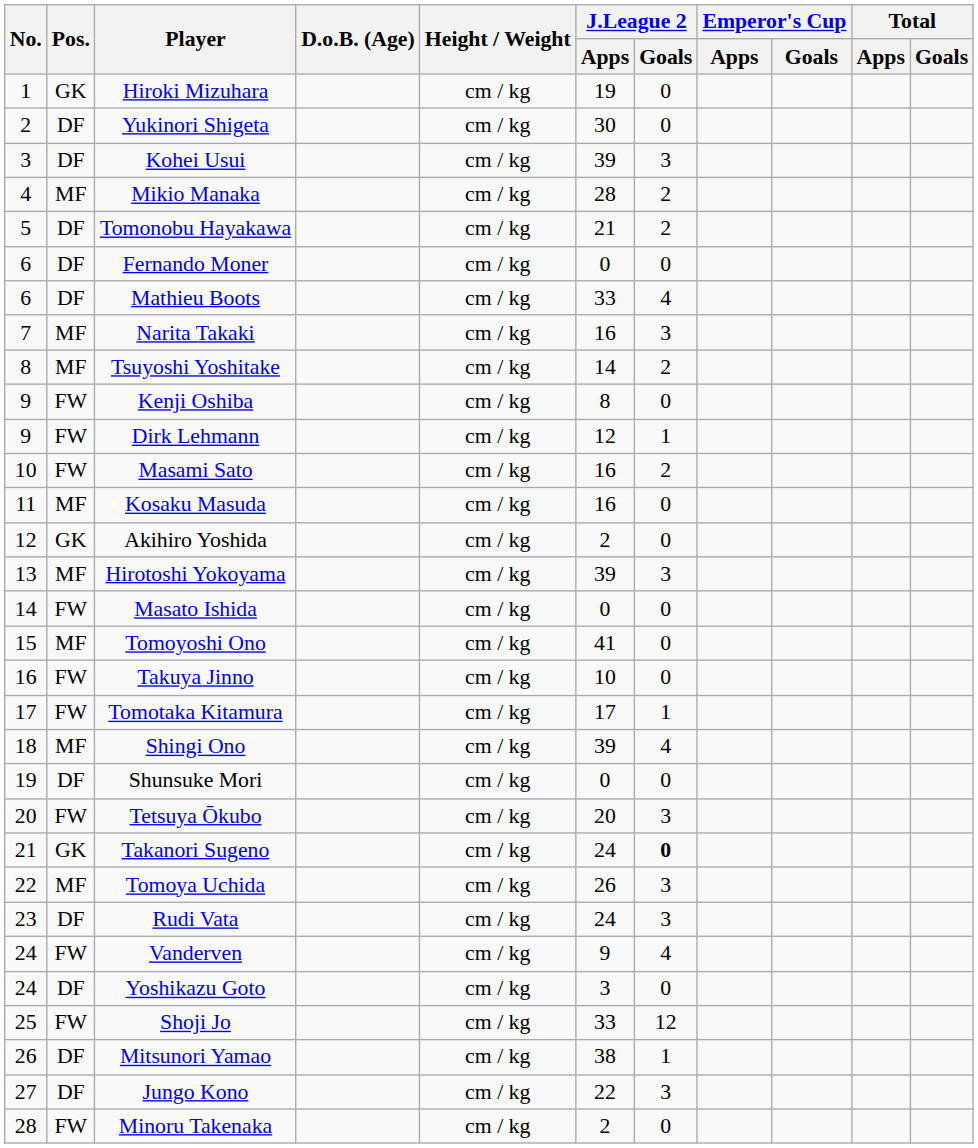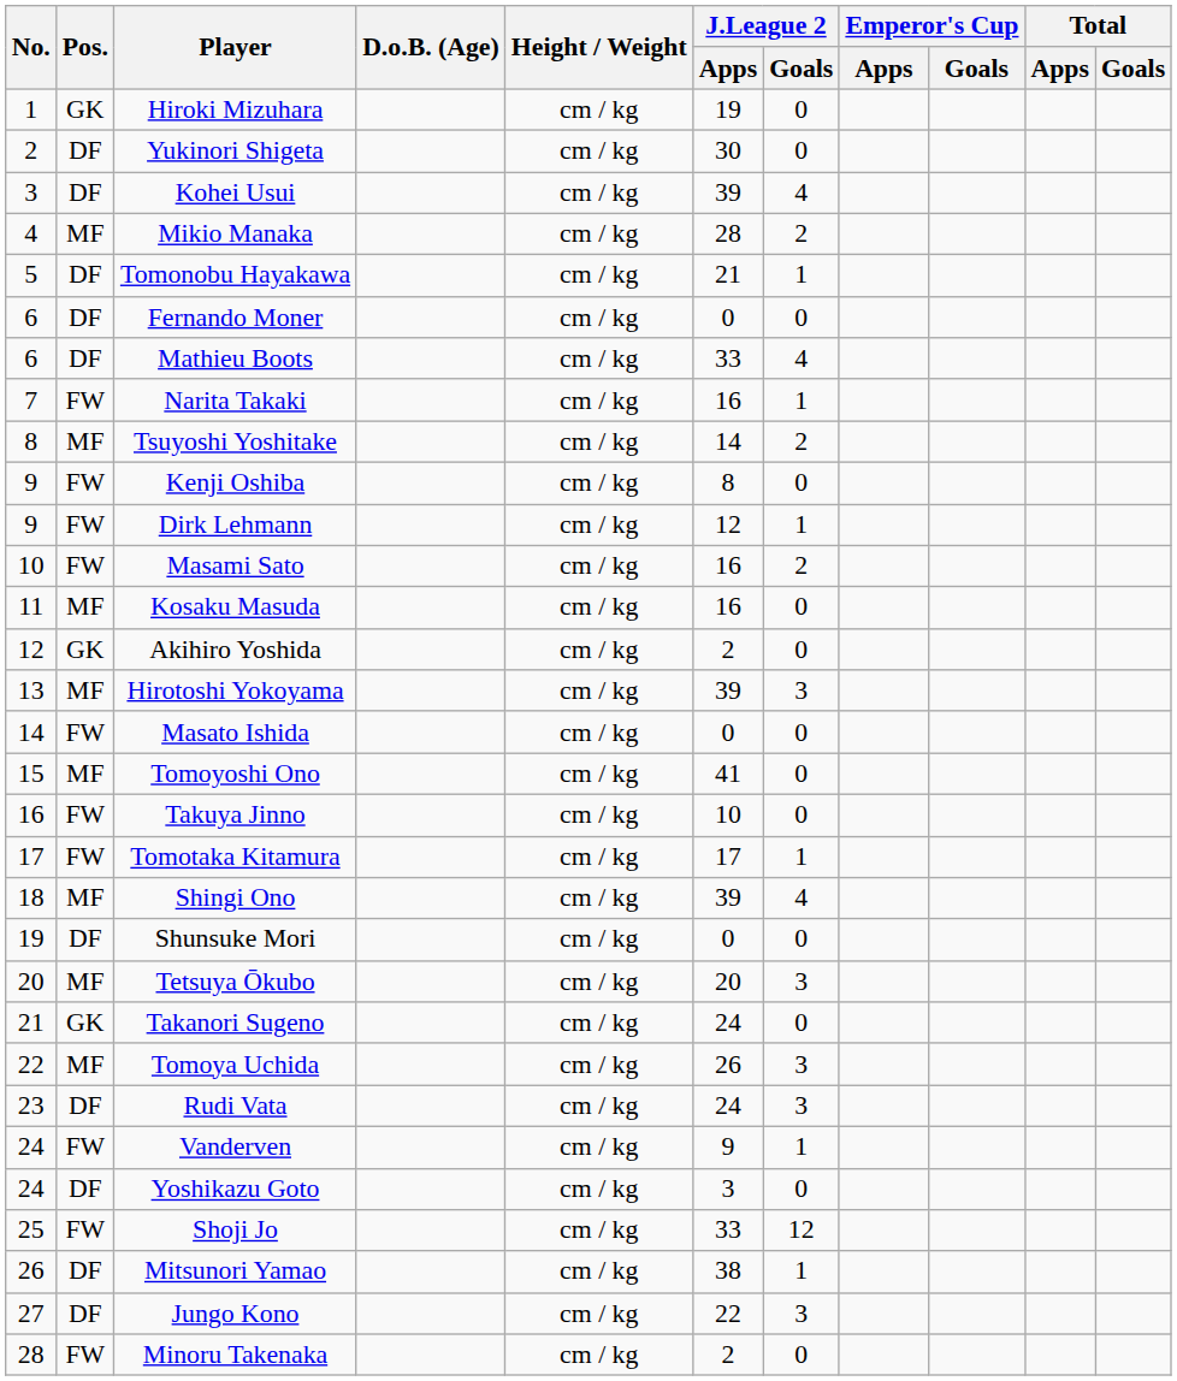 <table class="wikitable" style="text-align:center;">
 <tr>
 <th rowspan="2">No.</th>
 <th rowspan="2">Pos.</th>
 <th rowspan="2">Player</th>
 <th rowspan="2">D.o.B. (Age)</th>
 <th rowspan="2">Height / Weight</th>
 <th colspan="2"><a href='#'>J.League 2</a></th>
 <th colspan="2"><a href='#'>Emperor's Cup</a></th>
 <th colspan="2">Total</th>
 </tr>
 <tr>
 <th>Apps</th>
 <th>Goals</th>
 <th>Apps</th>
 <th>Goals</th>
 <th>Apps</th>
 <th>Goals</th>
 </tr>
 <tr>
 <td>1</td>
 <td>GK</td>
 <td><a href='#'>Hiroki Mizuhara</a></td>
 <td></td>
 <td>cm / kg</td>
 <td>19</td>
 <td>0</td>
 <td></td>
 <td></td>
 <td></td>
 <td></td>
 </tr>
 <tr>
 <td>2</td>
 <td>DF</td>
 <td><a href='#'>Yukinori Shigeta</a></td>
 <td></td>
 <td>cm / kg</td>
 <td>30</td>
 <td>0</td>
 <td></td>
 <td></td>
 <td></td>
 <td></td>
 </tr>
 <tr>
 <td>3</td>
 <td>DF</td>
 <td><a href='#'>Kohei Usui</a></td>
 <td></td>
 <td>cm / kg</td>
 <td>39</td>
-<td>3</td>
+<td>4</td>
 <td></td>
 <td></td>
 <td></td>
 <td></td>
 </tr>
 <tr>
 <td>4</td>
 <td>MF</td>
 <td><a href='#'>Mikio Manaka</a></td>
 <td></td>
 <td>cm / kg</td>
 <td>28</td>
 <td>2</td>
 <td></td>
 <td></td>
 <td></td>
 <td></td>
 </tr>
 <tr>
 <td>5</td>
 <td>DF</td>
 <td><a href='#'>Tomonobu Hayakawa</a></td>
 <td></td>
 <td>cm / kg</td>
 <td>21</td>
-<td>2</td>
+<td>1</td>
 <td></td>
 <td></td>
 <td></td>
 <td></td>
 </tr>
 <tr>
 <td>6</td>
 <td>DF</td>
 <td><a href='#'>Fernando Moner</a></td>
 <td></td>
 <td>cm / kg</td>
 <td>0</td>
 <td>0</td>
 <td></td>
 <td></td>
 <td></td>
 <td></td>
 </tr>
 <tr>
 <td>6</td>
 <td>DF</td>
 <td><a href='#'>Mathieu Boots</a></td>
 <td></td>
 <td>cm / kg</td>
 <td>33</td>
 <td>4</td>
 <td></td>
 <td></td>
 <td></td>
 <td></td>
 </tr>
 <tr>
 <td>7</td>
-<td>MF</td>
+<td>FW</td>
 <td><a href='#'>Narita Takaki</a></td>
 <td></td>
 <td>cm / kg</td>
 <td>16</td>
-<td>3</td>
+<td>1</td>
 <td></td>
 <td></td>
 <td></td>
 <td></td>
 </tr>
 <tr>
 <td>8</td>
 <td>MF</td>
 <td><a href='#'>Tsuyoshi Yoshitake</a></td>
 <td></td>
 <td>cm / kg</td>
 <td>14</td>
 <td>2</td>
 <td></td>
 <td></td>
 <td></td>
 <td></td>
 </tr>
 <tr>
 <td>9</td>
 <td>FW</td>
 <td><a href='#'>Kenji Oshiba</a></td>
 <td></td>
 <td>cm / kg</td>
 <td>8</td>
 <td>0</td>
 <td></td>
 <td></td>
 <td></td>
 <td></td>
 </tr>
 <tr>
 <td>9</td>
 <td>FW</td>
 <td><a href='#'>Dirk Lehmann</a></td>
 <td></td>
 <td>cm / kg</td>
 <td>12</td>
 <td>1</td>
 <td></td>
 <td></td>
 <td></td>
 <td></td>
 </tr>
 <tr>
 <td>10</td>
 <td>FW</td>
 <td><a href='#'>Masami Sato</a></td>
 <td></td>
 <td>cm / kg</td>
 <td>16</td>
 <td>2</td>
 <td></td>
 <td></td>
 <td></td>
 <td></td>
 </tr>
 <tr>
 <td>11</td>
 <td>MF</td>
 <td><a href='#'>Kosaku Masuda</a></td>
 <td></td>
 <td>cm / kg</td>
 <td>16</td>
 <td>0</td>
 <td></td>
 <td></td>
 <td></td>
 <td></td>
 </tr>
 <tr>
 <td>12</td>
 <td>GK</td>
 <td>Akihiro Yoshida</td>
 <td></td>
 <td>cm / kg</td>
 <td>2</td>
 <td>0</td>
 <td></td>
 <td></td>
 <td></td>
 <td></td>
 </tr>
 <tr>
 <td>13</td>
 <td>MF</td>
 <td><a href='#'>Hirotoshi Yokoyama</a></td>
 <td></td>
 <td>cm / kg</td>
 <td>39</td>
 <td>3</td>
 <td></td>
 <td></td>
 <td></td>
 <td></td>
 </tr>
 <tr>
 <td>14</td>
 <td>FW</td>
 <td><a href='#'>Masato Ishida</a></td>
 <td></td>
 <td>cm / kg</td>
 <td>0</td>
 <td>0</td>
 <td></td>
 <td></td>
 <td></td>
 <td></td>
 </tr>
 <tr>
 <td>15</td>
 <td>MF</td>
 <td><a href='#'>Tomoyoshi Ono</a></td>
 <td></td>
 <td>cm / kg</td>
 <td>41</td>
 <td>0</td>
 <td></td>
 <td></td>
 <td></td>
 <td></td>
 </tr>
 <tr>
 <td>16</td>
 <td>FW</td>
 <td><a href='#'>Takuya Jinno</a></td>
 <td></td>
 <td>cm / kg</td>
 <td>10</td>
 <td>0</td>
 <td></td>
 <td></td>
 <td></td>
 <td></td>
 </tr>
 <tr>
 <td>17</td>
 <td>FW</td>
 <td><a href='#'>Tomotaka Kitamura</a></td>
 <td></td>
 <td>cm / kg</td>
 <td>17</td>
 <td>1</td>
 <td></td>
 <td></td>
 <td></td>
 <td></td>
 </tr>
 <tr>
 <td>18</td>
 <td>MF</td>
 <td><a href='#'>Shingi Ono</a></td>
 <td></td>
 <td>cm / kg</td>
 <td>39</td>
 <td>4</td>
 <td></td>
 <td></td>
 <td></td>
 <td></td>
 </tr>
 <tr>
 <td>19</td>
 <td>DF</td>
 <td>Shunsuke Mori</td>
 <td></td>
 <td>cm / kg</td>
 <td>0</td>
 <td>0</td>
 <td></td>
 <td></td>
 <td></td>
 <td></td>
 </tr>
 <tr>
 <td>20</td>
-<td>FW</td>
+<td>MF</td>
 <td><a href='#'>Tetsuya Ōkubo</a></td>
 <td></td>
 <td>cm / kg</td>
 <td>20</td>
 <td>3</td>
 <td></td>
 <td></td>
 <td></td>
 <td></td>
 </tr>
 <tr>
 <td>21</td>
 <td>GK</td>
 <td><a href='#'>Takanori Sugeno</a></td>
 <td></td>
 <td>cm / kg</td>
 <td>24</td>
-<td><strong>0</strong></td>
+<td>0</td>
 <td></td>
 <td></td>
 <td></td>
 <td></td>
 </tr>
 <tr>
 <td>22</td>
 <td>MF</td>
 <td><a href='#'>Tomoya Uchida</a></td>
 <td></td>
 <td>cm / kg</td>
 <td>26</td>
 <td>3</td>
 <td></td>
 <td></td>
 <td></td>
 <td></td>
 </tr>
 <tr>
 <td>23</td>
 <td>DF</td>
 <td><a href='#'>Rudi Vata</a></td>
 <td></td>
 <td>cm / kg</td>
 <td>24</td>
 <td>3</td>
 <td></td>
 <td></td>
 <td></td>
 <td></td>
 </tr>
 <tr>
 <td>24</td>
 <td>FW</td>
 <td><a href='#'>Vanderven</a></td>
 <td></td>
 <td>cm / kg</td>
 <td>9</td>
-<td>4</td>
+<td>1</td>
 <td></td>
 <td></td>
 <td></td>
 <td></td>
 </tr>
 <tr>
 <td>24</td>
 <td>DF</td>
 <td><a href='#'>Yoshikazu Goto</a></td>
 <td></td>
 <td>cm / kg</td>
 <td>3</td>
 <td>0</td>
 <td></td>
 <td></td>
 <td></td>
 <td></td>
 </tr>
 <tr>
 <td>25</td>
 <td>FW</td>
 <td><a href='#'>Shoji Jo</a></td>
 <td></td>
 <td>cm / kg</td>
 <td>33</td>
 <td>12</td>
 <td></td>
 <td></td>
 <td></td>
 <td></td>
 </tr>
 <tr>
 <td>26</td>
 <td>DF</td>
 <td><a href='#'>Mitsunori Yamao</a></td>
 <td></td>
 <td>cm / kg</td>
 <td>38</td>
 <td>1</td>
 <td></td>
 <td></td>
 <td></td>
 <td></td>
 </tr>
 <tr>
 <td>27</td>
 <td>DF</td>
 <td><a href='#'>Jungo Kono</a></td>
 <td></td>
 <td>cm / kg</td>
 <td>22</td>
 <td>3</td>
 <td></td>
 <td></td>
 <td></td>
 <td></td>
 </tr>
 <tr>
 <td>28</td>
 <td>FW</td>
 <td><a href='#'>Minoru Takenaka</a></td>
 <td></td>
 <td>cm / kg</td>
 <td>2</td>
 <td>0</td>
 <td></td>
 <td></td>
 <td></td>
 <td></td>
 </tr>
 </table>
